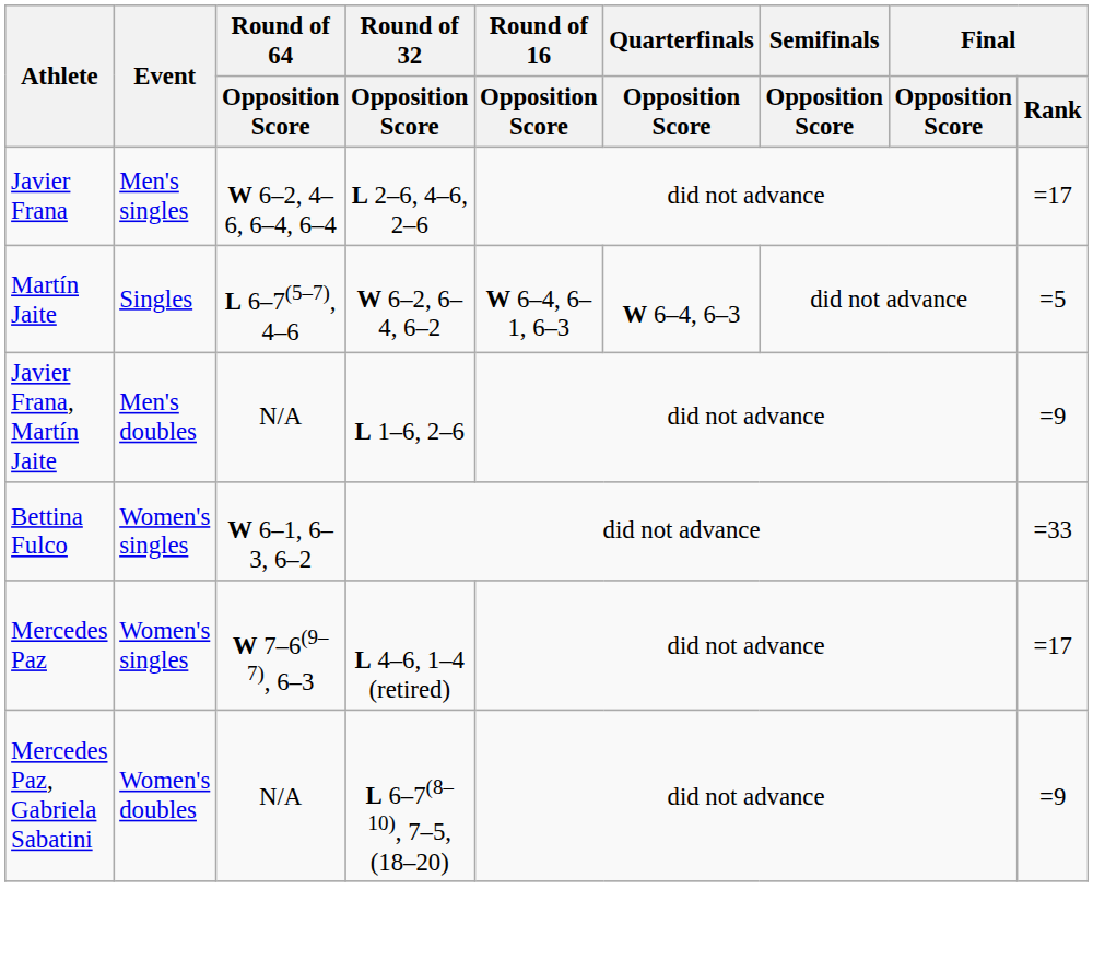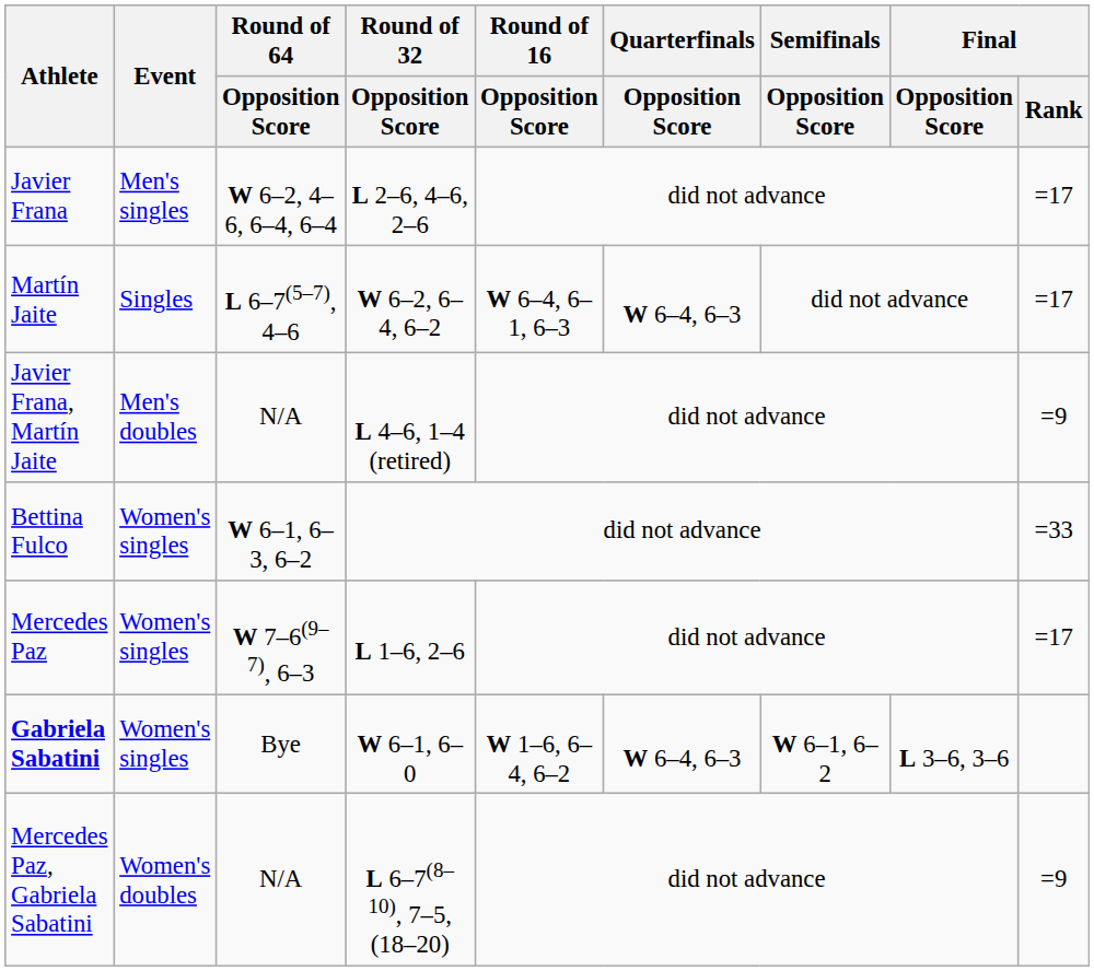 <table class="wikitable" border="1" style="font-size:90%">
 <tr>
 <th rowspan=2>Athlete</th>
 <th rowspan=2>Event</th>
 <th>Round of 64</th>
 <th>Round of 32</th>
 <th>Round of 16</th>
 <th>Quarterfinals</th>
 <th>Semifinals</th>
 <th colspan=2>Final</th>
 </tr>
 <tr>
 <th>Opposition<br>Score</th>
 <th>Opposition<br>Score</th>
 <th>Opposition<br>Score</th>
 <th>Opposition<br>Score</th>
 <th>Opposition<br>Score</th>
 <th>Opposition<br>Score</th>
 <th>Rank</th>
 </tr>
 <tr>
 <td><a href='#'>Javier Frana</a></td>
 <td><a href='#'>Men's singles</a></td>
 <td align=center><br><strong>W</strong> 6–2, 4–6, 6–4, 6–4</td>
 <td align=center><br><strong>L</strong> 2–6, 4–6, 2–6</td>
 <td align=center colspan=4>did not advance</td>
 <td align=center>=17</td>
 </tr>
 <tr>
 <td><a href='#'>Martín Jaite</a></td>
 <td><a href='#'>Singles</a></td>
 <td align=center><br><strong>L</strong> 6–7<sup>(5–7)</sup>, 4–6</td>
 <td align=center><br><strong>W</strong> 6–2, 6–4, 6–2</td>
 <td align=center><br><strong>W</strong> 6–4, 6–1, 6–3</td>
 <td align=center><br><strong>W</strong> 6–4, 6–3</td>
 <td align=center colspan=2>did not advance</td>
-<td align=center>=5</td>
+<td align=center>=17</td>
 </tr>
 <tr>
 <td><a href='#'>Javier Frana</a>, <br> <a href='#'>Martín Jaite</a></td>
 <td><a href='#'>Men's doubles</a></td>
 <td align=center>N/A</td>
-<td align=center><br><strong>L</strong> 1–6, 2–6</td>
+<td align=center><br><br><strong>L</strong> 4–6, 1–4 (retired)</td>
 <td align=center colspan=4>did not advance</td>
 <td align=center>=9</td>
 </tr>
 <tr>
 <td><a href='#'>Bettina Fulco</a></td>
 <td><a href='#'>Women's singles</a></td>
 <td align=center><br><strong>W</strong> 6–1, 6–3, 6–2</td>
 <td align=center colspan=5>did not advance</td>
 <td align=center>=33</td>
 </tr>
 <tr>
 <td><a href='#'>Mercedes Paz</a></td>
 <td><a href='#'>Women's singles</a></td>
 <td align=center><br><strong>W</strong> 7–6<sup>(9–7)</sup>, 6–3</td>
-<td align=center><br><br><strong>L</strong> 4–6, 1–4 (retired)</td>
+<td align=center><br><strong>L</strong> 1–6, 2–6</td>
 <td align=center colspan=4>did not advance</td>
 <td align=center>=17</td>
+</tr>
+<tr>
+<td><strong><a href='#'>Gabriela Sabatini</a></strong></td>
+<td><a href='#'>Women's singles</a></td>
+<td align=center>Bye</td>
+<td align=center><br><strong>W</strong> 6–1, 6–0</td>
+<td align=center><br><strong>W</strong> 1–6, 6–4, 6–2</td>
+<td align=center><br><strong>W</strong> 6–4, 6–3</td>
+<td align=center><br><strong>W</strong> 6–1, 6–2</td>
+<td align=center><br><strong>L</strong> 3–6, 3–6</td>
+<td align=center></td>
 </tr>
 <tr>
 <td><a href='#'>Mercedes Paz</a>, <br> <a href='#'>Gabriela Sabatini</a></td>
 <td><a href='#'>Women's doubles</a></td>
 <td align=center>N/A</td>
 <td align=center><br><br><strong>L</strong> 6–7<sup>(8–10)</sup>, 7–5, (18–20)</td>
 <td align=center colspan=4>did not advance</td>
 <td align=center>=9</td>
 </tr>
 </table>
